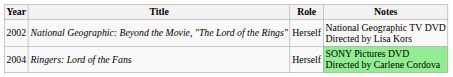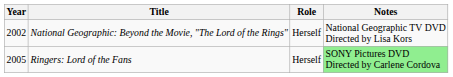 <table class="wikitable">
 <tr>
 <th>Year</th>
 <th>Title</th>
 <th>Role</th>
 <th>Notes</th>
 </tr>
 <tr>
 <td>2002</td>
 <td><em>National Geographic: Beyond the Movie, "The Lord of the Rings"</em></td>
 <td>Herself</td>
 <td>National Geographic TV DVD<br>Directed by Lisa Kors</td>
 </tr>
 <tr>
-<td>2004</td>
+<td>2005</td>
 <td><em>Ringers: Lord of the Fans</em></td>
 <td>Herself</td>
 <td style="background: lightgreen;">SONY Pictures DVD<br>Directed by Carlene Cordova</td>
 </tr>
 </table>
